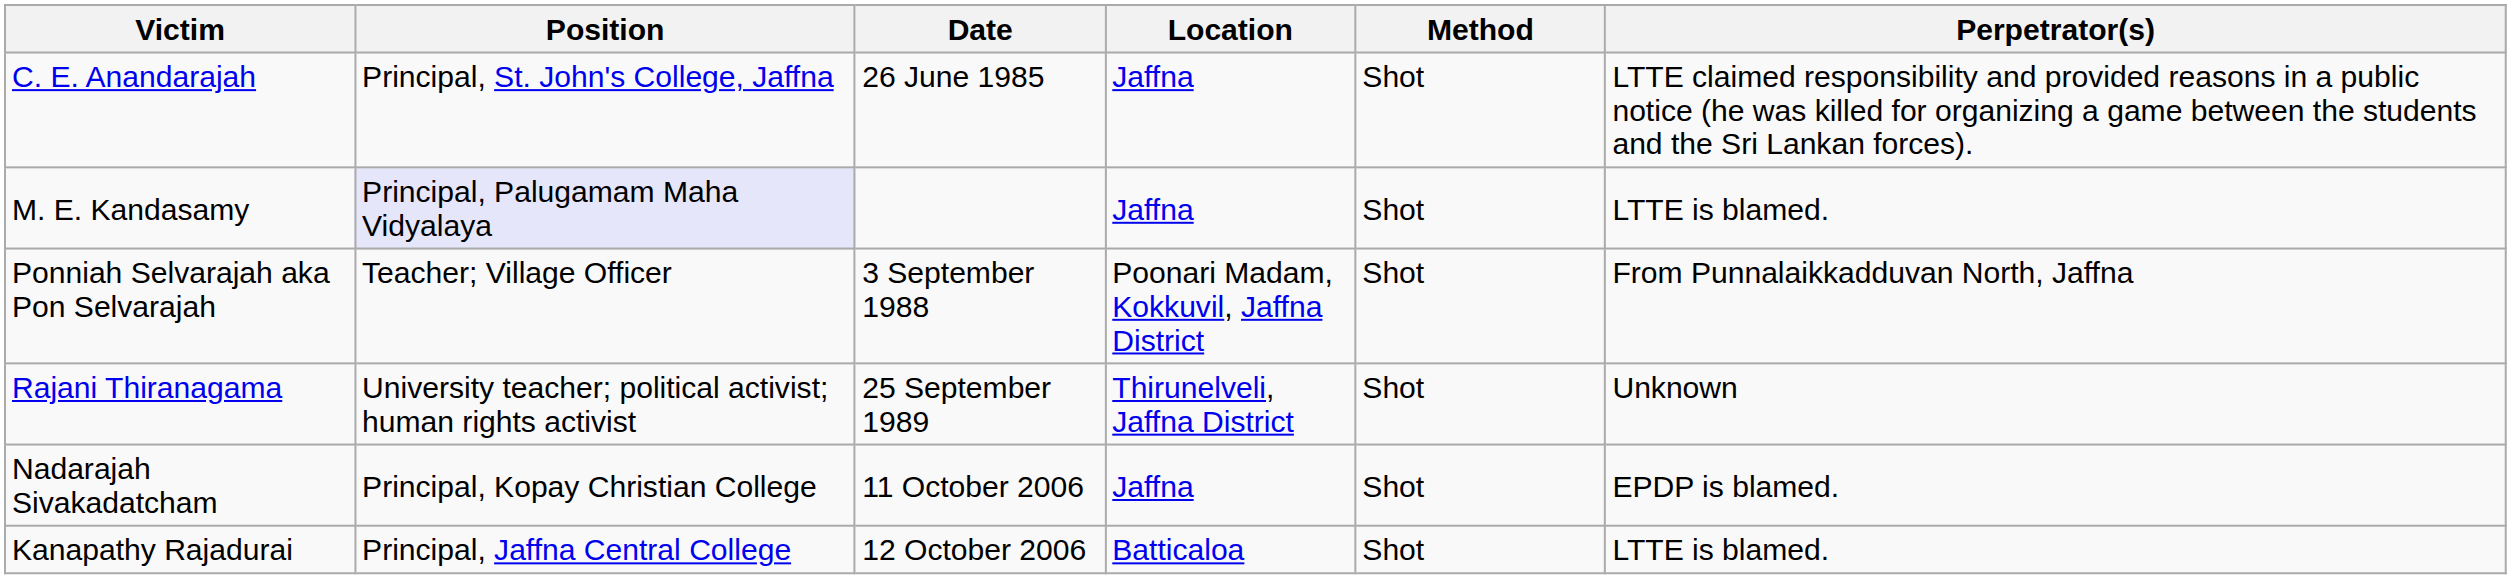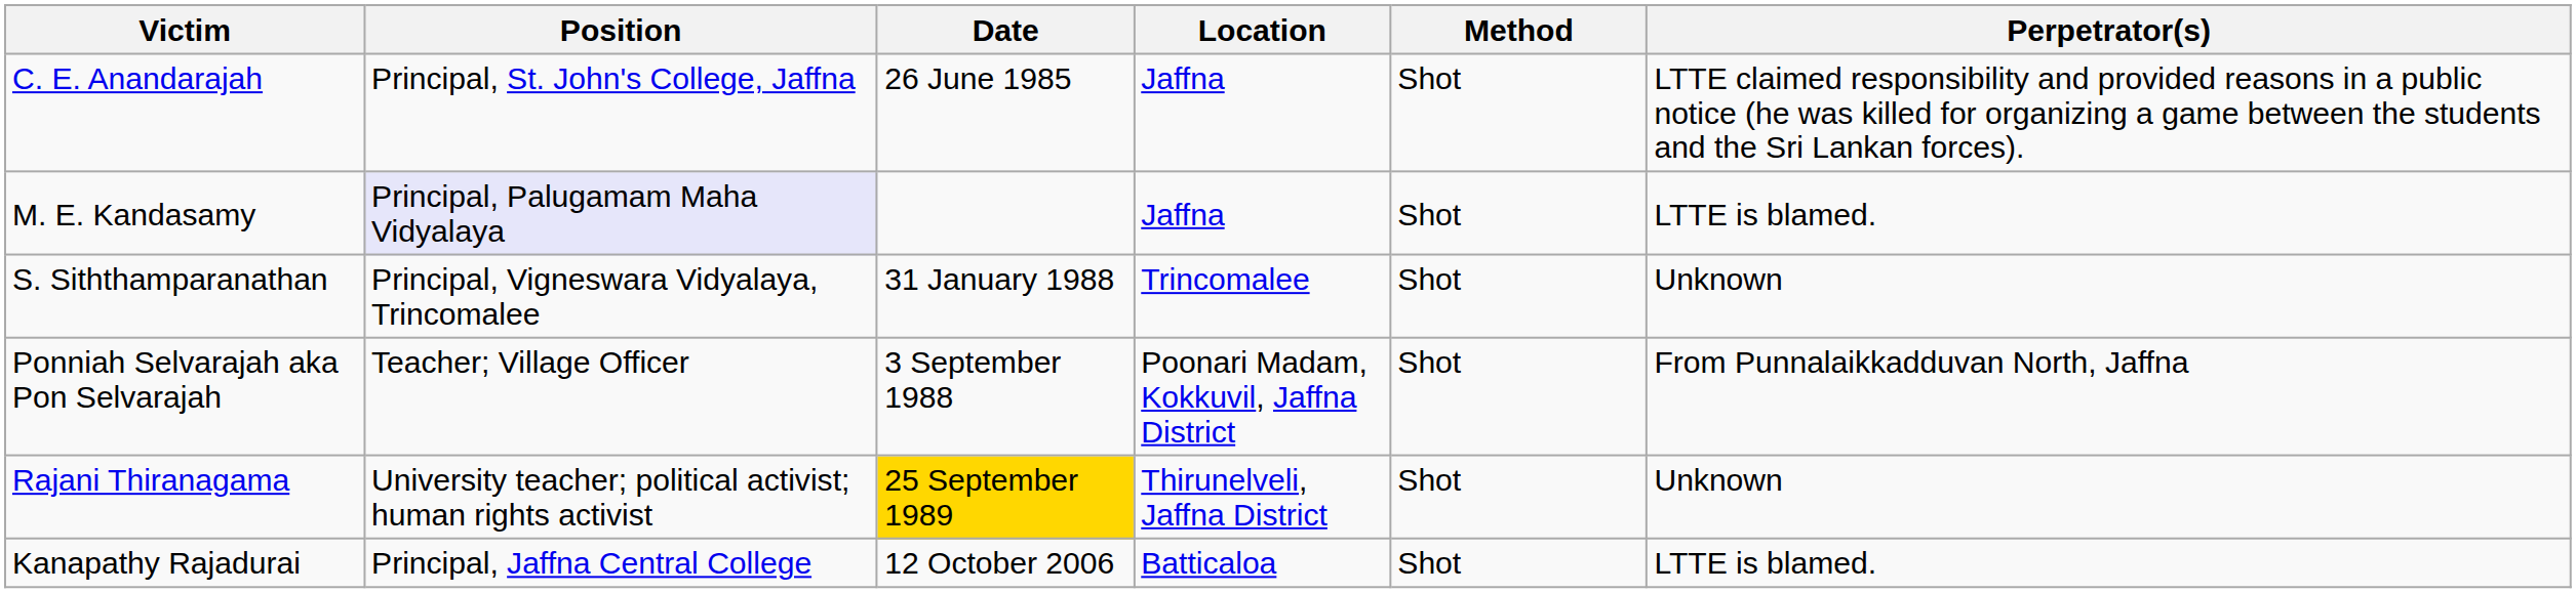 <table class="wikitable" style="font-size:95%;width:100%;valign=top">
 <tr>
 <th width="14%">Victim</th>
 <th width="20%">Position</th>
 <th width="10%">Date</th>
 <th width="10%">Location</th>
 <th width="10%">Method</th>
 <th width="36%">Perpetrator(s)</th>
 </tr>
 <tr valign=top>
 <td><a href='#'>C. E. Anandarajah</a></td>
 <td>Principal, <a href='#'>St. John's College, Jaffna</a></td>
 <td>26 June 1985</td>
 <td><a href='#'>Jaffna</a></td>
 <td>Shot</td>
 <td>LTTE claimed responsibility and provided reasons in a public notice (he was killed for organizing a game between the students and the Sri Lankan forces).</td>
 </tr>
 <tr>
 <td>M. E. Kandasamy</td>
 <td style="background: lavender;">Principal, Palugamam Maha Vidyalaya</td>
 <td></td>
 <td><a href='#'>Jaffna</a></td>
 <td>Shot</td>
 <td>LTTE is blamed.</td>
 </tr>
 <tr valign="top">
+<td>S. Siththamparanathan</td>
+<td>Principal, Vigneswara Vidyalaya, Trincomalee</td>
+<td>31 January 1988</td>
+<td><a href='#'>Trincomalee</a></td>
+<td>Shot</td>
+<td>Unknown</td>
+</tr>
+<tr valign="top">
 <td>Ponniah Selvarajah aka Pon Selvarajah</td>
 <td>Teacher; Village Officer</td>
 <td>3 September 1988</td>
 <td>Poonari Madam, <a href='#'>Kokkuvil</a>, <a href='#'>Jaffna District</a></td>
 <td>Shot</td>
 <td>From Punnalaikkadduvan North, Jaffna </td>
 </tr>
 <tr valign="top">
 <td><a href='#'>Rajani Thiranagama</a></td>
 <td>University teacher; political activist; human rights activist</td>
-<td>25 September 1989</td>
+<td style="background: gold;">25 September 1989</td>
 <td><a href='#'>Thirunelveli</a>, <a href='#'>Jaffna District</a></td>
 <td>Shot</td>
 <td>Unknown</td>
-</tr>
-<tr>
-<td>Nadarajah Sivakadatcham</td>
-<td>Principal, Kopay Christian College</td>
-<td>11 October 2006</td>
-<td><a href='#'>Jaffna</a></td>
-<td>Shot</td>
-<td>EPDP is blamed.</td>
 </tr>
 <tr>
 <td>Kanapathy Rajadurai</td>
 <td>Principal, <a href='#'>Jaffna Central College</a></td>
 <td>12 October 2006</td>
 <td><a href='#'>Batticaloa</a></td>
 <td>Shot</td>
 <td>LTTE is blamed.</td>
 </tr>
 </table>
